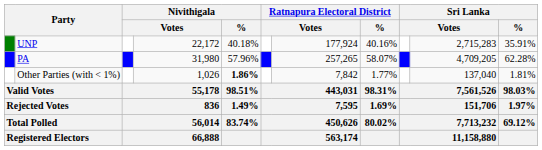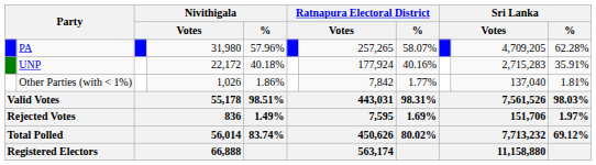 <table class="wikitable">
 <tr>
 <th colspan="2" width="144px"rowspan="2">Party</th>
 <th colspan="3" width="216px">Nivithigala</th>
 <th colspan="3" width="216px"><a href='#'>Ratnapura Electoral District</a></th>
 <th colspan="3" width="216px">Sri Lanka</th>
 </tr>
 <tr>
 <th colspan="2" width="144px">Votes</th>
 <th>%</th>
 <th colspan="2" width="144px">Votes</th>
 <th>%</th>
 <th colspan="2" width="144px">Votes</th>
 <th>%</th>
 </tr>
 <tr>
+<td style="background-color:blue;" width="10px"></td>
+<td style="text-align:left;"><a href='#'>PA</a></td>
+<td style="background-color:blue;" width="10px"></td>
+<td style="text-align:right;">31,980</td>
+<td style="text-align:right;">57.96%</td>
+<td style="background-color:blue;" width="10px"></td>
+<td style="text-align:right;">257,265</td>
+<td style="text-align:right;">58.07%</td>
+<td style="background-color:blue;" width="10px"></td>
+<td style="text-align:right;">4,709,205</td>
+<td style="text-align:right;">62.28%</td>
+</tr>
+<tr>
 <td style="background-color:green;" width="10px"></td>
 <td style="text-align:left;"><a href='#'>UNP</a></td>
 <td style="background-color:white;" width="10px"></td>
 <td style="text-align:right;">22,172</td>
 <td style="text-align:right;">40.18%</td>
 <td style="background-color:white;" width="10px"></td>
 <td style="text-align:right;">177,924</td>
 <td style="text-align:right;">40.16%</td>
 <td style="background-color:white;" width="10px"></td>
 <td style="text-align:right;">2,715,283</td>
 <td style="text-align:right;">35.91%</td>
 </tr>
 <tr>
-<td style="background-color:blue;" width="10px"></td>
-<td style="text-align:left;"><a href='#'>PA</a></td>
-<td style="background-color:blue;" width="10px"></td>
-<td style="text-align:right;">31,980</td>
-<td style="text-align:right;">57.96%</td>
-<td style="background-color:blue;" width="10px"></td>
-<td style="text-align:right;">257,265</td>
-<td style="text-align:right;">58.07%</td>
-<td style="background-color:blue;" width="10px"></td>
-<td style="text-align:right;">4,709,205</td>
-<td style="text-align:right;">62.28%</td>
-</tr>
-<tr>
 <td style="background-color:white;" width="10px"></td>
 <td style="text-align:left;">Other Parties (with < 1%)</td>
 <td style="background-color:white;" width="10px"></td>
 <td style="text-align:right;">1,026</td>
-<td style="text-align:right;"><strong>1.86%</strong></td>
+<td style="text-align:right;">1.86%</td>
 <td style="background-color:white;" width="10px"></td>
 <td style="text-align:right;">7,842</td>
 <td style="text-align:right;">1.77%</td>
 <td style="background-color:white;" width="10px"></td>
 <td style="text-align:right;">137,040</td>
 <td style="text-align:right;">1.81%</td>
 </tr>
 <tr>
 <th colspan="2" width="144px"style="text-align:left;">Valid Votes</th>
 <th style="text-align:right;"colspan="2" width="144px">55,178</th>
 <th style="text-align:right;">98.51%</th>
 <th style="text-align:right;"colspan="2" width="144px">443,031</th>
 <th style="text-align:right;">98.31%</th>
 <th style="text-align:right;"colspan="2" width="144px">7,561,526</th>
 <th style="text-align:right;">98.03%</th>
 </tr>
 <tr>
 <th colspan="2" width="144px"style="text-align:left;">Rejected Votes</th>
 <th style="text-align:right;"colspan="2" width="144px">836</th>
 <th style="text-align:right;">1.49%</th>
 <th style="text-align:right;"colspan="2" width="144px">7,595</th>
 <th style="text-align:right;">1.69%</th>
 <th style="text-align:right;"colspan="2" width="144px">151,706</th>
 <th style="text-align:right;">1.97%</th>
 </tr>
 <tr>
 <th colspan="2" width="144px"style="text-align:left;">Total Polled</th>
 <th style="text-align:right;"colspan="2" width="144px">56,014</th>
 <th style="text-align:right;">83.74%</th>
 <th style="text-align:right;"colspan="2" width="144px">450,626</th>
 <th style="text-align:right;">80.02%</th>
 <th style="text-align:right;"colspan="2" width="144px">7,713,232</th>
 <th style="text-align:right;">69.12%</th>
 </tr>
 <tr>
 <th colspan="2" width="144px"style="text-align:left;">Registered Electors</th>
 <th style="text-align:right;"colspan="2" width="144px">66,888</th>
 <th></th>
 <th style="text-align:right;"colspan="2" width="144px">563,174</th>
 <th></th>
 <th style="text-align:right;"colspan="2" width="144px">11,158,880</th>
 <th></th>
 </tr>
 </table>
